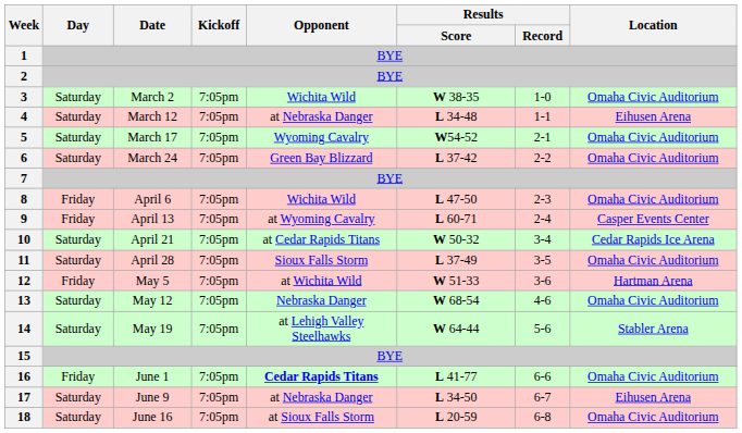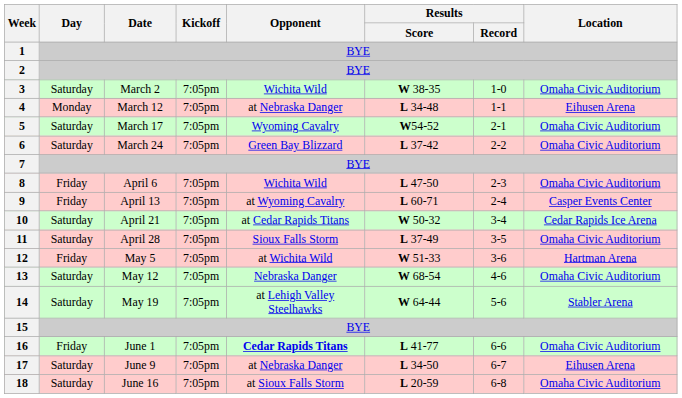 <table class="wikitable">
 <tr>
 <th rowspan="2" width="40">Week</th>
 <th rowspan="2" width="80">Day</th>
 <th rowspan="2" width="90">Date</th>
 <th rowspan="2" width="60">Kickoff</th>
 <th rowspan="2" width="180">Opponent</th>
 <th colspan="2" width="200">Results</th>
 <th rowspan="2" width="200">Location</th>
 </tr>
 <tr>
 <th width="140">Score</th>
 <th width="60">Record</th>
 </tr>
 <tr align="center" bgcolor="#CCCCCC">
 <th>1</th>
 <td colSpan=7><a href='#'>BYE</a></td>
 </tr>
 <tr align="center" bgcolor="#CCCCCC">
 <th>2</th>
 <td colSpan=7><a href='#'>BYE</a></td>
 </tr>
 <tr align="center" bgcolor="#CCFFCC">
 <th>3</th>
 <td>Saturday</td>
 <td>March 2</td>
 <td>7:05pm</td>
 <td><a href='#'>Wichita Wild</a></td>
 <td><strong>W</strong> 38-35</td>
 <td>1-0</td>
 <td><a href='#'>Omaha Civic Auditorium</a></td>
 </tr>
 <tr align="center" bgcolor="#FFCCCC">
 <th>4</th>
-<td>Saturday</td>
+<td>Monday</td>
 <td>March 12</td>
 <td>7:05pm</td>
 <td>at <a href='#'>Nebraska Danger</a></td>
 <td><strong>L</strong> 34-48</td>
 <td>1-1</td>
 <td><a href='#'>Eihusen Arena</a></td>
 </tr>
 <tr align="center" bgcolor="#CCFFCC">
 <th>5</th>
 <td>Saturday</td>
 <td>March 17</td>
 <td>7:05pm</td>
 <td><a href='#'>Wyoming Cavalry</a></td>
 <td><strong>W</strong>54-52</td>
 <td>2-1</td>
 <td><a href='#'>Omaha Civic Auditorium</a></td>
 </tr>
 <tr align="center" bgcolor="#FFCCCC">
 <th>6</th>
 <td>Saturday</td>
 <td>March 24</td>
 <td>7:05pm</td>
 <td><a href='#'>Green Bay Blizzard</a></td>
 <td><strong>L</strong> 37-42</td>
 <td>2-2</td>
 <td><a href='#'>Omaha Civic Auditorium</a></td>
 </tr>
 <tr align="center" bgcolor="#CCCCCC">
 <th>7</th>
 <td colSpan=7><a href='#'>BYE</a></td>
 </tr>
 <tr align="center" bgcolor="#FFCCCC">
 <th>8</th>
 <td>Friday</td>
 <td>April 6</td>
 <td>7:05pm</td>
 <td><a href='#'>Wichita Wild</a></td>
 <td><strong>L</strong> 47-50</td>
 <td>2-3</td>
 <td><a href='#'>Omaha Civic Auditorium</a></td>
 </tr>
 <tr align="center" bgcolor="#FFCCCC">
 <th>9</th>
 <td>Friday</td>
 <td>April 13</td>
 <td>7:05pm</td>
 <td>at <a href='#'>Wyoming Cavalry</a></td>
 <td><strong>L</strong> 60-71</td>
 <td>2-4</td>
 <td><a href='#'>Casper Events Center</a></td>
 </tr>
 <tr align="center" bgcolor="#CCFFCC">
 <th>10</th>
 <td>Saturday</td>
 <td>April 21</td>
 <td>7:05pm</td>
 <td>at <a href='#'>Cedar Rapids Titans</a></td>
 <td><strong>W</strong> 50-32</td>
 <td>3-4</td>
 <td><a href='#'>Cedar Rapids Ice Arena</a></td>
 </tr>
 <tr align="center" bgcolor="#FFCCCC">
 <th>11</th>
 <td>Saturday</td>
 <td>April 28</td>
 <td>7:05pm</td>
 <td><a href='#'>Sioux Falls Storm</a></td>
 <td><strong>L</strong> 37-49</td>
 <td>3-5</td>
 <td><a href='#'>Omaha Civic Auditorium</a></td>
 </tr>
 <tr align="center" bgcolor="#FFCCCC">
 <th>12</th>
 <td>Friday</td>
 <td>May 5</td>
 <td>7:05pm</td>
 <td>at <a href='#'>Wichita Wild</a></td>
 <td><strong>W</strong> 51-33</td>
 <td>3-6</td>
 <td><a href='#'>Hartman Arena</a></td>
 </tr>
 <tr align="center" bgcolor="#CCFFCC">
 <th>13</th>
 <td>Saturday</td>
 <td>May 12</td>
 <td>7:05pm</td>
 <td><a href='#'>Nebraska Danger</a></td>
 <td><strong>W</strong> 68-54</td>
 <td>4-6</td>
 <td><a href='#'>Omaha Civic Auditorium</a></td>
 </tr>
 <tr align="center" bgcolor="#CCFFCC">
 <th>14</th>
 <td>Saturday</td>
 <td>May 19</td>
 <td>7:05pm</td>
 <td>at <a href='#'>Lehigh Valley Steelhawks</a></td>
 <td><strong>W</strong> 64-44</td>
 <td>5-6</td>
 <td><a href='#'>Stabler Arena</a></td>
 </tr>
 <tr align="center" bgcolor="#CCCCCC">
 <th>15</th>
 <td colSpan=7><a href='#'>BYE</a></td>
 </tr>
 <tr align="center" bgcolor="#CCFFCC">
 <th>16</th>
 <td>Friday</td>
 <td>June 1</td>
 <td>7:05pm</td>
 <td><strong><a href='#'>Cedar Rapids Titans</a></strong></td>
 <td><strong>L</strong> 41-77</td>
 <td>6-6</td>
 <td><a href='#'>Omaha Civic Auditorium</a></td>
 </tr>
 <tr align="center" bgcolor="#FFCCCC">
 <th>17</th>
 <td>Saturday</td>
 <td>June 9</td>
 <td>7:05pm</td>
 <td>at <a href='#'>Nebraska Danger</a></td>
 <td><strong>L</strong> 34-50</td>
 <td>6-7</td>
 <td><a href='#'>Eihusen Arena</a></td>
 </tr>
 <tr align="center" bgcolor="#FFCCCC">
 <th>18</th>
 <td>Saturday</td>
 <td>June 16</td>
 <td>7:05pm</td>
 <td>at <a href='#'>Sioux Falls Storm</a></td>
 <td><strong>L</strong> 20-59</td>
 <td>6-8</td>
 <td><a href='#'>Omaha Civic Auditorium</a></td>
 </tr>
 </table>
